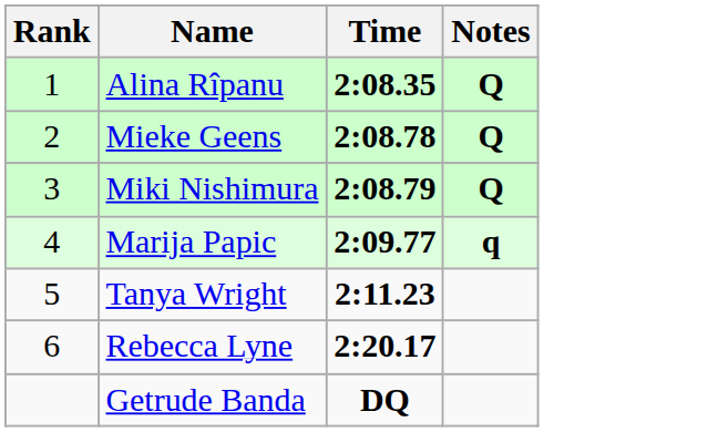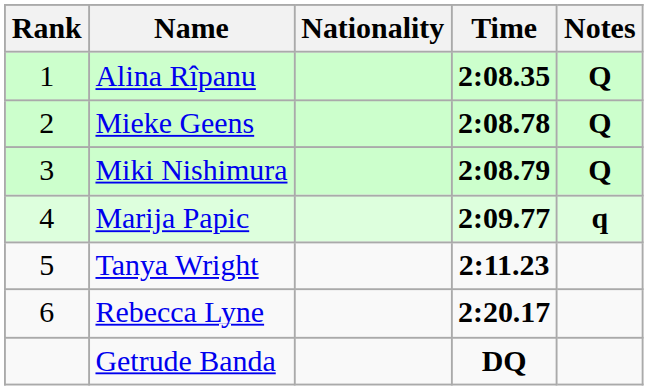 <table class="wikitable sortable" style="text-align:center">
 <tr>
 <th>Rank</th>
 <th>Name</th>
+<th>Nationality</th>
 <th>Time</th>
 <th>Notes</th>
 </tr>
 <tr bgcolor=ccffcc>
 <td>1</td>
 <td align=left><a href='#'>Alina Rîpanu</a></td>
+<td align=left></td>
 <td><strong>2:08.35</strong></td>
 <td><strong>Q</strong></td>
 </tr>
 <tr bgcolor=ccffcc>
 <td>2</td>
 <td align=left><a href='#'>Mieke Geens</a></td>
+<td align=left></td>
 <td><strong>2:08.78</strong></td>
 <td><strong>Q</strong></td>
 </tr>
 <tr bgcolor=ccffcc>
 <td>3</td>
 <td align=left><a href='#'>Miki Nishimura</a></td>
+<td align=left></td>
 <td><strong>2:08.79</strong></td>
 <td><strong>Q</strong></td>
 </tr>
 <tr bgcolor=ddffdd>
 <td>4</td>
 <td align=left><a href='#'>Marija Papic</a></td>
+<td align=left></td>
 <td><strong>2:09.77</strong></td>
 <td><strong>q</strong></td>
 </tr>
 <tr>
 <td>5</td>
 <td align=left><a href='#'>Tanya Wright</a></td>
+<td align=left></td>
 <td><strong>2:11.23</strong></td>
 <td></td>
 </tr>
 <tr>
 <td>6</td>
 <td align=left><a href='#'>Rebecca Lyne</a></td>
+<td align=left></td>
 <td><strong>2:20.17</strong></td>
 <td></td>
 </tr>
 <tr>
 <td></td>
 <td align=left><a href='#'>Getrude Banda</a></td>
+<td align=left></td>
 <td><strong>DQ</strong></td>
 <td></td>
 </tr>
 </table>
